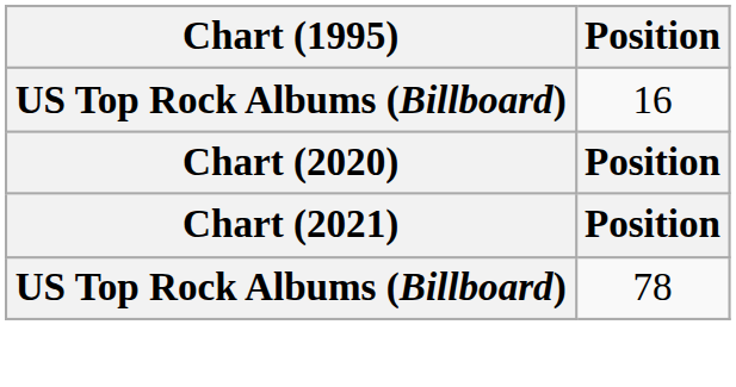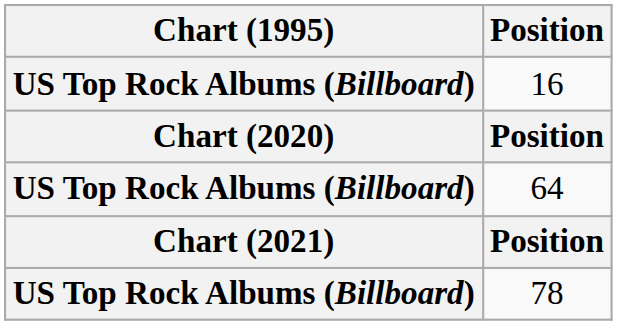 <table class="wikitable plainrowheaders" style="text-align:center">
 <tr>
 <th scope="col">Chart (1995)</th>
 <th scope="col">Position</th>
 </tr>
 <tr>
 <th scope="row">US Top Rock Albums (<em>Billboard</em>)</th>
 <td>16</td>
 </tr>
 <tr>
 <th scope="col">Chart (2020)</th>
 <th scope="col">Position</th>
 </tr>
 <tr>
+<th scope="row">US Top Rock Albums (<em>Billboard</em>)</th>
+<td>64</td>
+</tr>
+<tr>
 <th scope="col">Chart (2021)</th>
 <th scope="col">Position</th>
 </tr>
 <tr>
 <th scope="row">US Top Rock Albums (<em>Billboard</em>)</th>
 <td>78</td>
 </tr>
 </table>
